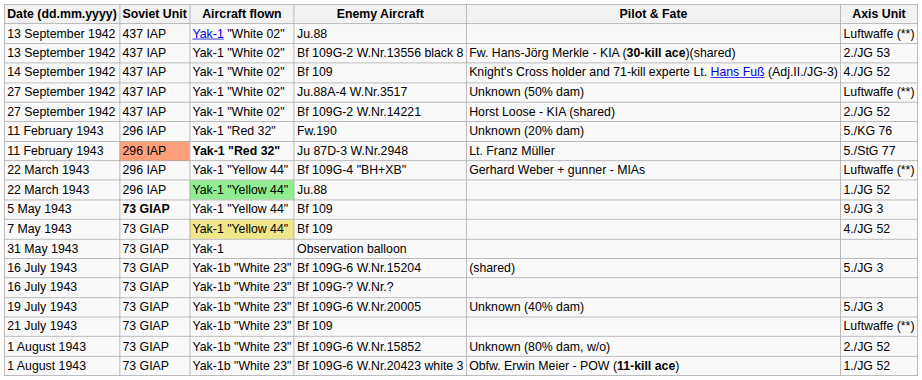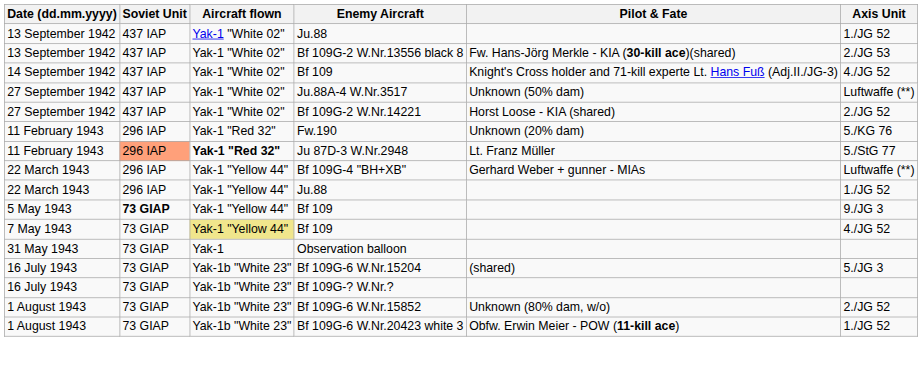 <table class="wikitable">
 <tr>
 <th>Date (dd.mm.yyyy)</th>
 <th>Soviet Unit</th>
 <th>Aircraft flown</th>
 <th>Enemy Aircraft</th>
 <th>Pilot & Fate</th>
 <th>Axis Unit</th>
 </tr>
 <tr>
 <td>13 September 1942</td>
 <td>437 IAP</td>
 <td><a href='#'>Yak-1</a> "White 02"</td>
 <td>Ju.88</td>
 <td></td>
-<td>Luftwaffe (**)</td>
+<td>1./JG 52</td>
 </tr>
 <tr>
 <td>13 September 1942</td>
 <td>437 IAP</td>
 <td>Yak-1 "White 02"</td>
 <td>Bf 109G-2 W.Nr.13556 black 8</td>
 <td>Fw. Hans-Jörg Merkle - KIA (<strong>30-kill ace</strong>)(shared)</td>
 <td>2./JG 53</td>
 </tr>
 <tr>
 <td>14 September 1942</td>
 <td>437 IAP</td>
 <td>Yak-1 "White 02"</td>
 <td>Bf 109</td>
 <td>Knight's Cross holder and 71-kill experte Lt. <a href='#'>Hans Fuß</a> (Adj.II./JG-3)</td>
 <td>4./JG 52<br> </td>
 </tr>
 <tr>
 <td>27 September 1942</td>
 <td>437 IAP</td>
 <td>Yak-1 "White 02"</td>
 <td>Ju.88A-4 W.Nr.3517</td>
 <td>Unknown (50% dam)</td>
 <td>Luftwaffe (**)</td>
 </tr>
 <tr>
 <td>27 September 1942</td>
 <td>437 IAP</td>
 <td>Yak-1 "White 02"</td>
 <td>Bf 109G-2 W.Nr.14221</td>
 <td>Horst Loose - KIA (shared)</td>
 <td>2./JG 52</td>
 </tr>
 <tr>
 <td>11 February 1943</td>
 <td>296 IAP</td>
 <td>Yak-1 "Red 32"</td>
 <td>Fw.190</td>
 <td>Unknown (20% dam)</td>
 <td>5./KG 76</td>
 </tr>
 <tr>
 <td>11 February 1943</td>
 <td style="background: lightsalmon;">296 IAP</td>
 <td><strong>Yak-1 "Red 32"</strong></td>
 <td>Ju 87D-3 W.Nr.2948</td>
 <td>Lt. Franz Müller</td>
 <td>5./StG 77</td>
 </tr>
 <tr>
 <td>22 March 1943</td>
 <td>296 IAP</td>
 <td>Yak-1 "Yellow 44"</td>
 <td>Bf 109G-4 "BH+XB"</td>
 <td>Gerhard Weber + gunner - MIAs</td>
 <td>Luftwaffe (**)</td>
 </tr>
 <tr>
 <td>22 March 1943</td>
 <td>296 IAP</td>
-<td style="background: lightgreen;">Yak-1 "Yellow 44"</td>
+<td>Yak-1 "Yellow 44"</td>
 <td>Ju.88</td>
 <td></td>
 <td>1./JG 52</td>
 </tr>
 <tr>
 <td>5 May 1943</td>
 <td><strong>73 GIAP</strong></td>
 <td>Yak-1 "Yellow 44"</td>
 <td>Bf 109</td>
 <td></td>
 <td>9./JG 3</td>
 </tr>
 <tr>
 <td>7 May 1943</td>
 <td>73 GIAP</td>
 <td style="background: khaki;">Yak-1 "Yellow 44"</td>
 <td>Bf 109</td>
 <td></td>
 <td>4./JG 52<br> </td>
 </tr>
 <tr>
 <td>31 May 1943</td>
 <td>73 GIAP</td>
 <td>Yak-1</td>
 <td>Observation balloon</td>
 <td></td>
 <td></td>
 </tr>
 <tr>
 <td>16 July 1943</td>
 <td>73 GIAP</td>
 <td>Yak-1b "White 23"</td>
 <td>Bf 109G-6 W.Nr.15204</td>
 <td>(shared)</td>
 <td>5./JG 3</td>
 </tr>
 <tr>
 <td>16 July 1943</td>
 <td>73 GIAP</td>
 <td>Yak-1b "White 23"</td>
 <td>Bf 109G-? W.Nr.?</td>
 <td></td>
 <td></td>
 </tr>
 <tr>
-<td>19 July 1943</td>
-<td>73 GIAP</td>
-<td>Yak-1b "White 23"</td>
-<td>Bf 109G-6 W.Nr.20005</td>
-<td>Unknown (40% dam)</td>
-<td>5./JG 3</td>
-</tr>
-<tr>
-<td>21 July 1943</td>
-<td>73 GIAP</td>
-<td>Yak-1b "White 23"</td>
-<td>Bf 109</td>
-<td></td>
-<td>Luftwaffe (**)</td>
-</tr>
-<tr>
 <td>1 August 1943</td>
 <td>73 GIAP</td>
 <td>Yak-1b "White 23"</td>
 <td>Bf 109G-6 W.Nr.15852</td>
 <td>Unknown (80% dam, w/o)</td>
 <td>2./JG 52</td>
 </tr>
 <tr>
 <td>1 August 1943</td>
 <td>73 GIAP</td>
 <td>Yak-1b "White 23"</td>
 <td>Bf 109G-6 W.Nr.20423 white 3</td>
 <td>Obfw. Erwin Meier - POW (<strong>11-kill ace</strong>)</td>
 <td>1./JG 52</td>
 </tr>
 </table>
